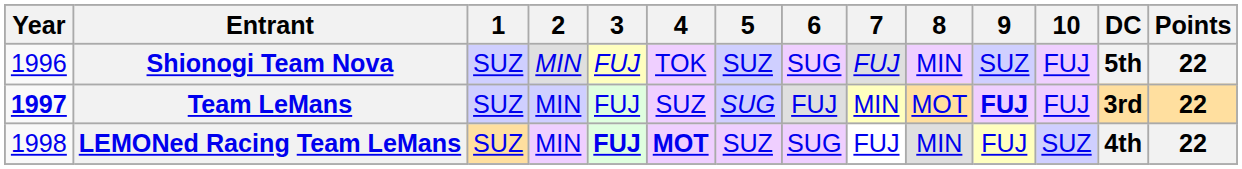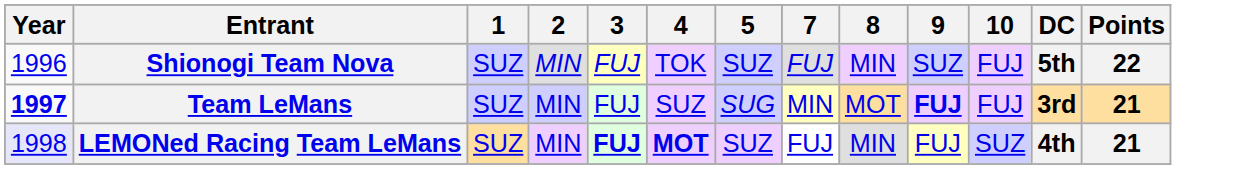 <table class="wikitable" style="text-align:center; font-size:85%">
 <tr>
 <th>Year</th>
 <th>Entrant</th>
 <th>1</th>
 <th>2</th>
 <th>3</th>
 <th>4</th>
 <th>5</th>
-<th>6</th>
 <th>7</th>
 <th>8</th>
 <th>9</th>
 <th>10</th>
 <th>DC</th>
 <th>Points</th>
 </tr>
 <tr>
 <td><a href='#'>1996</a></td>
 <th nowrap><a href='#'>Shionogi Team Nova</a></th>
 <td style="background:#CFCFFF;"><a href='#'>SUZ</a><br></td>
 <td style="background:#DFDFDF;"><em><a href='#'>MIN</a></em><br></td>
 <td style="background:#FFFFBF;"><em><a href='#'>FUJ</a></em><br></td>
 <td style="background:#EFCFFF;"><a href='#'>TOK</a><br></td>
 <td style="background:#CFCFFF;"><a href='#'>SUZ</a><br></td>
-<td style="background:#EFCFFF;"><a href='#'>SUG</a><br></td>
 <td style="background:#DFDFDF;"><em><a href='#'>FUJ</a></em><br></td>
 <td style="background:#EFCFFF;"><a href='#'>MIN</a><br></td>
 <td style="background:#CFCFFF;"><a href='#'>SUZ</a><br></td>
 <td style="background:#EFCFFF;"><a href='#'>FUJ</a><br></td>
 <th>5th</th>
 <th>22</th>
 </tr>
 <tr>
 <td><strong><a href='#'>1997</a></strong></td>
 <th nowrap><a href='#'>Team LeMans</a></th>
 <td style="background:#CFCFFF;"><a href='#'>SUZ</a><br></td>
 <td style="background:#CFCFFF;"><a href='#'>MIN</a><br></td>
 <td style="background:#DFFFDF;"><a href='#'>FUJ</a><br></td>
 <td style="background:#EFCFFF;"><a href='#'>SUZ</a><br></td>
 <td style="background:#CFCFFF;"><em><a href='#'>SUG</a></em><br></td>
-<td style="background:#DFDFDF;"><a href='#'>FUJ</a><br></td>
 <td style="background:#FFFFBF;"><a href='#'>MIN</a><br></td>
 <td style="background:#FFDF9F;"><a href='#'>MOT</a><br></td>
 <td style="background:#EFCFFF;"><strong><a href='#'>FUJ</a></strong><br></td>
 <td style="background:#EFCFFF;"><a href='#'>FUJ</a><br></td>
 <td style="background:#FFDF9F;"><strong>3rd</strong></td>
-<td style="background:#FFDF9F;"><strong>22</strong></td>
+<td style="background:#FFDF9F;"><strong>21</strong></td>
 </tr>
 <tr>
-<td><a href='#'>1998</a></td>
+<td style="background: lavender;"><a href='#'>1998</a></td>
 <th nowrap><a href='#'>LEMONed Racing</a> <a href='#'>Team LeMans</a></th>
 <td style="background:#FFDF9F;"><a href='#'>SUZ</a><br></td>
 <td style="background:#EFCFFF;"><a href='#'>MIN</a><br></td>
 <td style="background:#DFFFDF;"><strong><a href='#'>FUJ</a></strong><br></td>
 <td style="background:#EFCFFF;"><strong><a href='#'>MOT</a></strong><br></td>
 <td style="background:#EFCFFF;"><a href='#'>SUZ</a><br></td>
-<td style="background:#EFCFFF;"><a href='#'>SUG</a><br></td>
 <td style="background:#FFFFFF;"><a href='#'>FUJ</a><br></td>
 <td style="background:#DFDFDF;"><a href='#'>MIN</a><br></td>
 <td style="background:#FFFFBF;"><a href='#'>FUJ</a><br></td>
 <td style="background:#CFCFFF;"><a href='#'>SUZ</a><br></td>
 <th>4th</th>
-<th>22</th>
+<th>21</th>
 </tr>
 </table>
